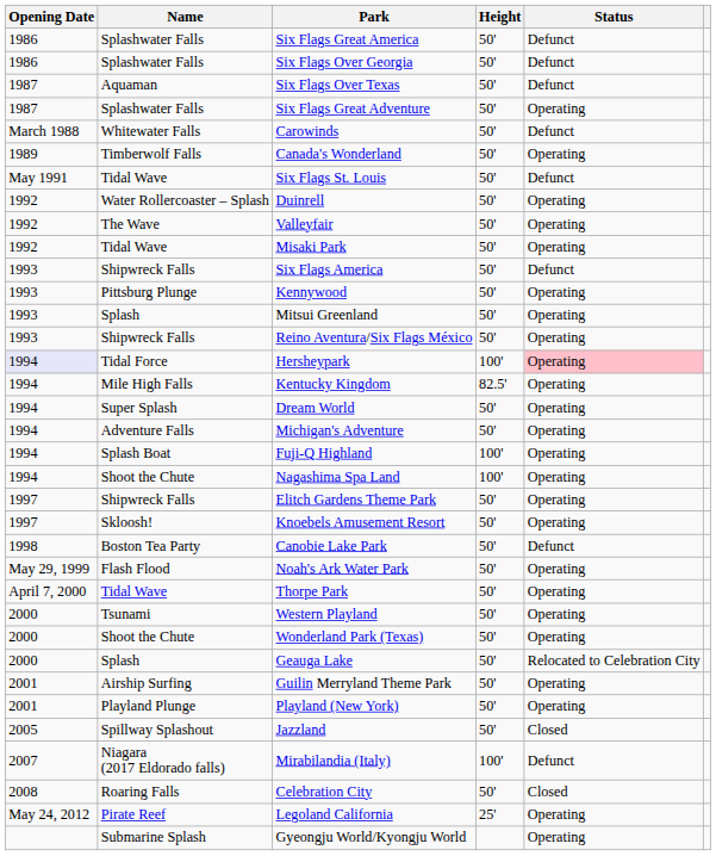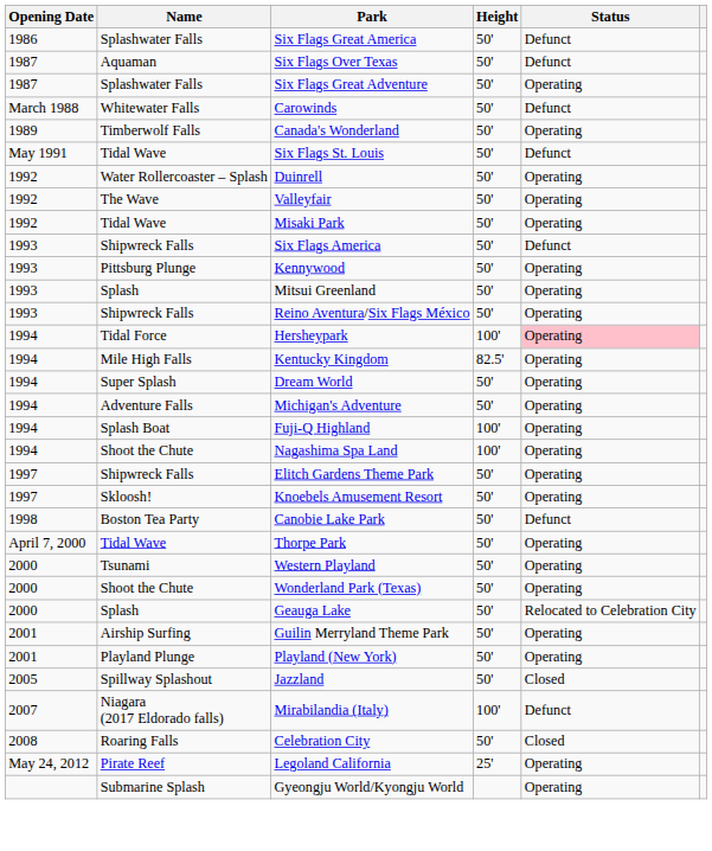 <table class="wikitable sortable">
 <tr>
 <th>Opening Date</th>
 <th>Name</th>
 <th>Park</th>
 <th>Height</th>
 <th>Status</th>
 <th class="unsortable"></th>
 </tr>
 <tr>
 <td 1986>1986</td>
 <td>Splashwater Falls</td>
 <td><a href='#'>Six Flags Great America</a></td>
-<td>50'</td>
-<td>Defunct</td>
-<td></td>
-</tr>
-<tr>
-<td 1986>1986</td>
-<td>Splashwater Falls</td>
-<td><a href='#'>Six Flags Over Georgia</a></td>
 <td>50'</td>
 <td>Defunct</td>
 <td></td>
 </tr>
 <tr>
 <td 1987>1987</td>
 <td>Aquaman</td>
 <td><a href='#'>Six Flags Over Texas</a></td>
 <td>50'</td>
 <td>Defunct</td>
 <td></td>
 </tr>
 <tr>
 <td 1987>1987</td>
 <td>Splashwater Falls</td>
 <td><a href='#'>Six Flags Great Adventure</a></td>
 <td>50'</td>
 <td>Operating</td>
 <td></td>
 </tr>
 <tr>
 <td 1988-03>March 1988</td>
 <td>Whitewater Falls</td>
 <td><a href='#'>Carowinds</a></td>
 <td>50'</td>
 <td>Defunct</td>
 <td></td>
 </tr>
 <tr>
 <td 1989>1989</td>
 <td>Timberwolf Falls</td>
 <td><a href='#'>Canada's Wonderland</a></td>
 <td>50'</td>
 <td>Operating</td>
 <td></td>
 </tr>
 <tr>
 <td 1991-05>May 1991</td>
 <td>Tidal Wave</td>
 <td><a href='#'>Six Flags St. Louis</a></td>
 <td>50'</td>
 <td>Defunct</td>
 <td></td>
 </tr>
 <tr>
 <td 1992>1992</td>
 <td>Water Rollercoaster – Splash</td>
 <td><a href='#'>Duinrell</a></td>
 <td>50'</td>
 <td>Operating</td>
 <td></td>
 </tr>
 <tr>
 <td 1992>1992</td>
 <td>The Wave</td>
 <td><a href='#'>Valleyfair</a></td>
 <td>50'</td>
 <td>Operating</td>
 <td></td>
 </tr>
 <tr>
 <td 1992>1992</td>
 <td>Tidal Wave</td>
 <td><a href='#'>Misaki Park</a></td>
 <td>50'</td>
 <td>Operating</td>
 <td></td>
 </tr>
 <tr>
 <td 1993>1993</td>
 <td>Shipwreck Falls</td>
 <td><a href='#'>Six Flags America</a></td>
 <td>50'</td>
 <td>Defunct</td>
 <td></td>
 </tr>
 <tr>
 <td 1993>1993</td>
 <td>Pittsburg Plunge</td>
 <td><a href='#'>Kennywood</a></td>
 <td>50'</td>
 <td>Operating</td>
 <td></td>
 </tr>
 <tr>
 <td 1993>1993</td>
 <td>Splash</td>
 <td>Mitsui Greenland</td>
 <td>50'</td>
 <td>Operating</td>
 <td></td>
 </tr>
 <tr>
 <td 1993>1993</td>
 <td>Shipwreck Falls</td>
 <td><a href='#'>Reino Aventura</a>/<a href='#'>Six Flags México</a></td>
 <td>50'</td>
 <td>Operating</td>
 <td></td>
 </tr>
 <tr>
-<td 1994 style="background: lavender;">1994</td>
+<td 1994>1994</td>
 <td>Tidal Force</td>
 <td><a href='#'>Hersheypark</a></td>
 <td>100'</td>
 <td style="background: pink;">Operating</td>
 <td></td>
 </tr>
 <tr>
 <td 1994>1994</td>
 <td>Mile High Falls</td>
 <td><a href='#'>Kentucky Kingdom</a></td>
 <td>82.5'</td>
 <td>Operating</td>
 <td></td>
 </tr>
 <tr>
 <td 1994>1994</td>
 <td>Super Splash</td>
 <td><a href='#'>Dream World</a></td>
 <td>50'</td>
 <td>Operating</td>
 <td></td>
 </tr>
 <tr>
 <td 1994>1994</td>
 <td>Adventure Falls</td>
 <td><a href='#'>Michigan's Adventure</a></td>
 <td>50'</td>
 <td>Operating</td>
 <td></td>
 </tr>
 <tr>
 <td 1994>1994</td>
 <td>Splash Boat</td>
 <td><a href='#'>Fuji-Q Highland</a></td>
 <td>100'</td>
 <td>Operating</td>
 <td></td>
 </tr>
 <tr>
 <td 1994>1994</td>
 <td>Shoot the Chute</td>
 <td><a href='#'>Nagashima Spa Land</a></td>
 <td>100'</td>
 <td>Operating</td>
 <td></td>
 </tr>
 <tr>
 <td 1997>1997</td>
 <td>Shipwreck Falls</td>
 <td><a href='#'>Elitch Gardens Theme Park</a></td>
 <td>50'</td>
 <td>Operating</td>
 <td></td>
 </tr>
 <tr>
 <td 1997>1997</td>
 <td>Skloosh!</td>
 <td><a href='#'>Knoebels Amusement Resort</a></td>
 <td>50'</td>
 <td>Operating</td>
 <td></td>
 </tr>
 <tr>
 <td 1998>1998</td>
 <td>Boston Tea Party</td>
 <td><a href='#'>Canobie Lake Park</a></td>
 <td>50'</td>
 <td>Defunct</td>
-<td></td>
-</tr>
-<tr>
-<td 1999-05-29>May 29, 1999</td>
-<td>Flash Flood</td>
-<td><a href='#'>Noah's Ark Water Park</a></td>
-<td>50'</td>
-<td>Operating</td>
 <td></td>
 </tr>
 <tr>
 <td 2000-04-07>April 7, 2000</td>
 <td><a href='#'>Tidal Wave</a></td>
 <td><a href='#'>Thorpe Park</a></td>
 <td>50'</td>
 <td>Operating</td>
 <td></td>
 </tr>
 <tr>
 <td>2000</td>
 <td>Tsunami</td>
 <td><a href='#'>Western Playland</a></td>
 <td>50'</td>
 <td>Operating</td>
 <td></td>
 </tr>
 <tr>
 <td 2000>2000</td>
 <td>Shoot the Chute</td>
 <td><a href='#'>Wonderland Park (Texas)</a></td>
 <td>50'</td>
 <td>Operating</td>
 <td></td>
 </tr>
 <tr>
 <td 2000>2000</td>
 <td>Splash</td>
 <td><a href='#'>Geauga Lake</a></td>
 <td>50'</td>
 <td>Relocated to Celebration City</td>
 <td></td>
 </tr>
 <tr>
 <td 2001>2001</td>
 <td>Airship Surfing</td>
 <td><a href='#'>Guilin</a> Merryland Theme Park</td>
 <td>50'</td>
 <td>Operating</td>
 <td></td>
 </tr>
 <tr>
 <td 2001>2001</td>
 <td>Playland Plunge</td>
 <td><a href='#'>Playland (New York)</a></td>
 <td>50'</td>
 <td>Operating</td>
 <td></td>
 </tr>
 <tr>
 <td 2005>2005</td>
 <td>Spillway Splashout</td>
 <td><a href='#'>Jazzland</a></td>
 <td>50'</td>
 <td>Closed</td>
 <td></td>
 </tr>
 <tr>
 <td 2007>2007</td>
 <td>Niagara<br>(2017 Eldorado falls)</td>
 <td><a href='#'>Mirabilandia (Italy)</a></td>
 <td>100'</td>
 <td>Defunct</td>
 <td></td>
 </tr>
 <tr>
 <td 2008>2008</td>
 <td>Roaring Falls</td>
 <td><a href='#'>Celebration City</a></td>
 <td>50'</td>
 <td>Closed</td>
 <td></td>
 </tr>
 <tr>
 <td 2012-05-24>May 24, 2012</td>
 <td><a href='#'>Pirate Reef</a></td>
 <td><a href='#'>Legoland California</a></td>
 <td>25'</td>
 <td>Operating</td>
 <td></td>
 </tr>
 <tr>
 <td></td>
 <td>Submarine Splash</td>
 <td>Gyeongju World/Kyongju World</td>
 <td></td>
 <td>Operating</td>
 <td></td>
 </tr>
 </table>
